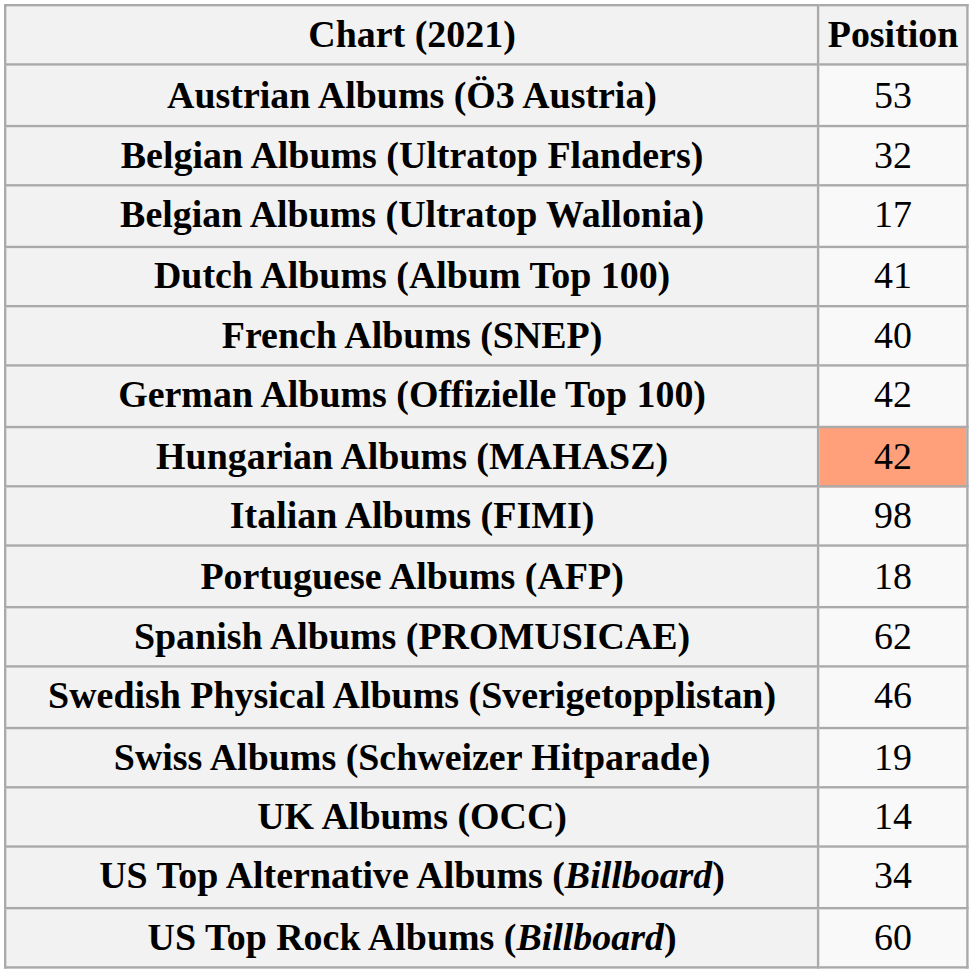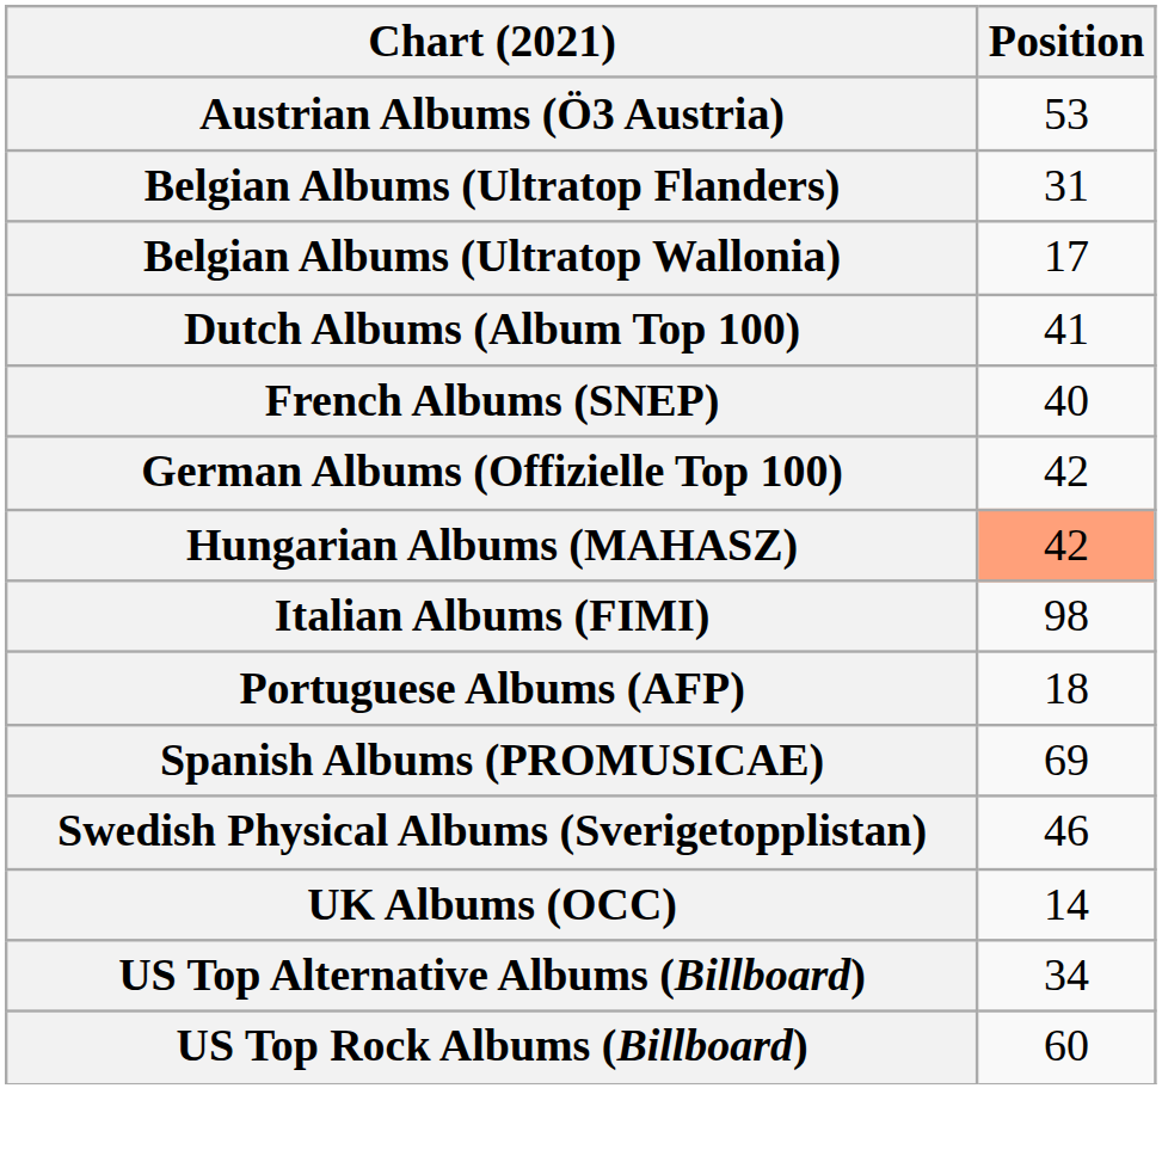 <table class="wikitable sortable plainrowheaders" style="text-align:center">
 <tr>
 <th scope="col" style="width:21em;">Chart (2021)</th>
 <th scope="col">Position</th>
 </tr>
 <tr>
 <th scope="row">Austrian Albums (Ö3 Austria)</th>
 <td>53</td>
 </tr>
 <tr>
 <th scope="row">Belgian Albums (Ultratop Flanders)</th>
-<td>32</td>
+<td>31</td>
 </tr>
 <tr>
 <th scope="row">Belgian Albums (Ultratop Wallonia)</th>
 <td>17</td>
 </tr>
 <tr>
 <th scope="row">Dutch Albums (Album Top 100)</th>
 <td>41</td>
 </tr>
 <tr>
 <th scope="row">French Albums (SNEP)</th>
 <td>40</td>
 </tr>
 <tr>
 <th scope="row">German Albums (Offizielle Top 100)</th>
 <td>42</td>
 </tr>
 <tr>
 <th scope="row">Hungarian Albums (MAHASZ)</th>
 <td style="background: lightsalmon;">42</td>
 </tr>
 <tr>
 <th scope="row">Italian Albums (FIMI)</th>
 <td>98</td>
 </tr>
 <tr>
 <th scope="row">Portuguese Albums (AFP)</th>
 <td>18</td>
 </tr>
 <tr>
 <th scope="row">Spanish Albums (PROMUSICAE)</th>
-<td>62</td>
+<td>69</td>
 </tr>
 <tr>
 <th scope="row">Swedish Physical Albums (Sverigetopplistan)</th>
 <td>46</td>
-</tr>
-<tr>
-<th scope="row">Swiss Albums (Schweizer Hitparade)</th>
-<td>19</td>
 </tr>
 <tr>
 <th scope="row">UK Albums (OCC)</th>
 <td>14</td>
 </tr>
 <tr>
 <th scope="row">US Top Alternative Albums (<em>Billboard</em>)</th>
 <td>34</td>
 </tr>
 <tr>
 <th scope="row">US Top Rock Albums (<em>Billboard</em>)</th>
 <td>60</td>
 </tr>
 </table>
